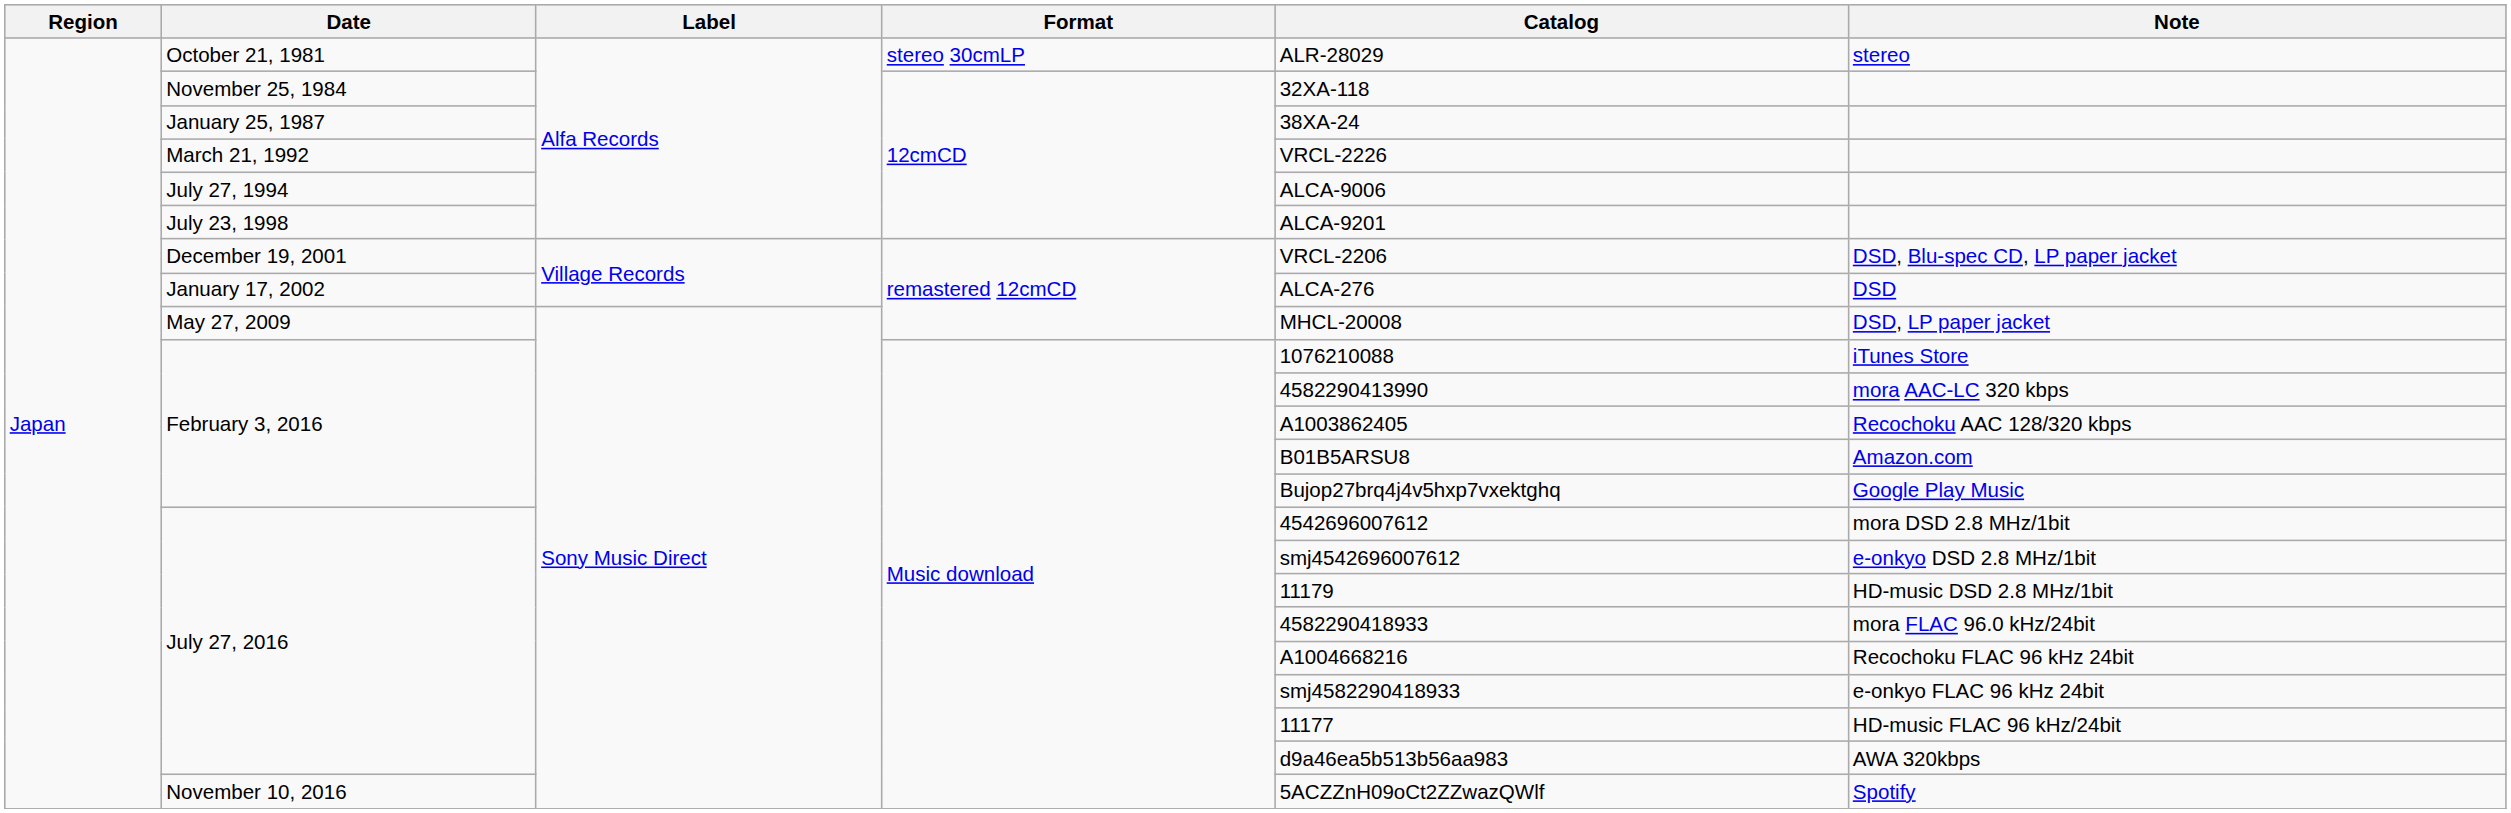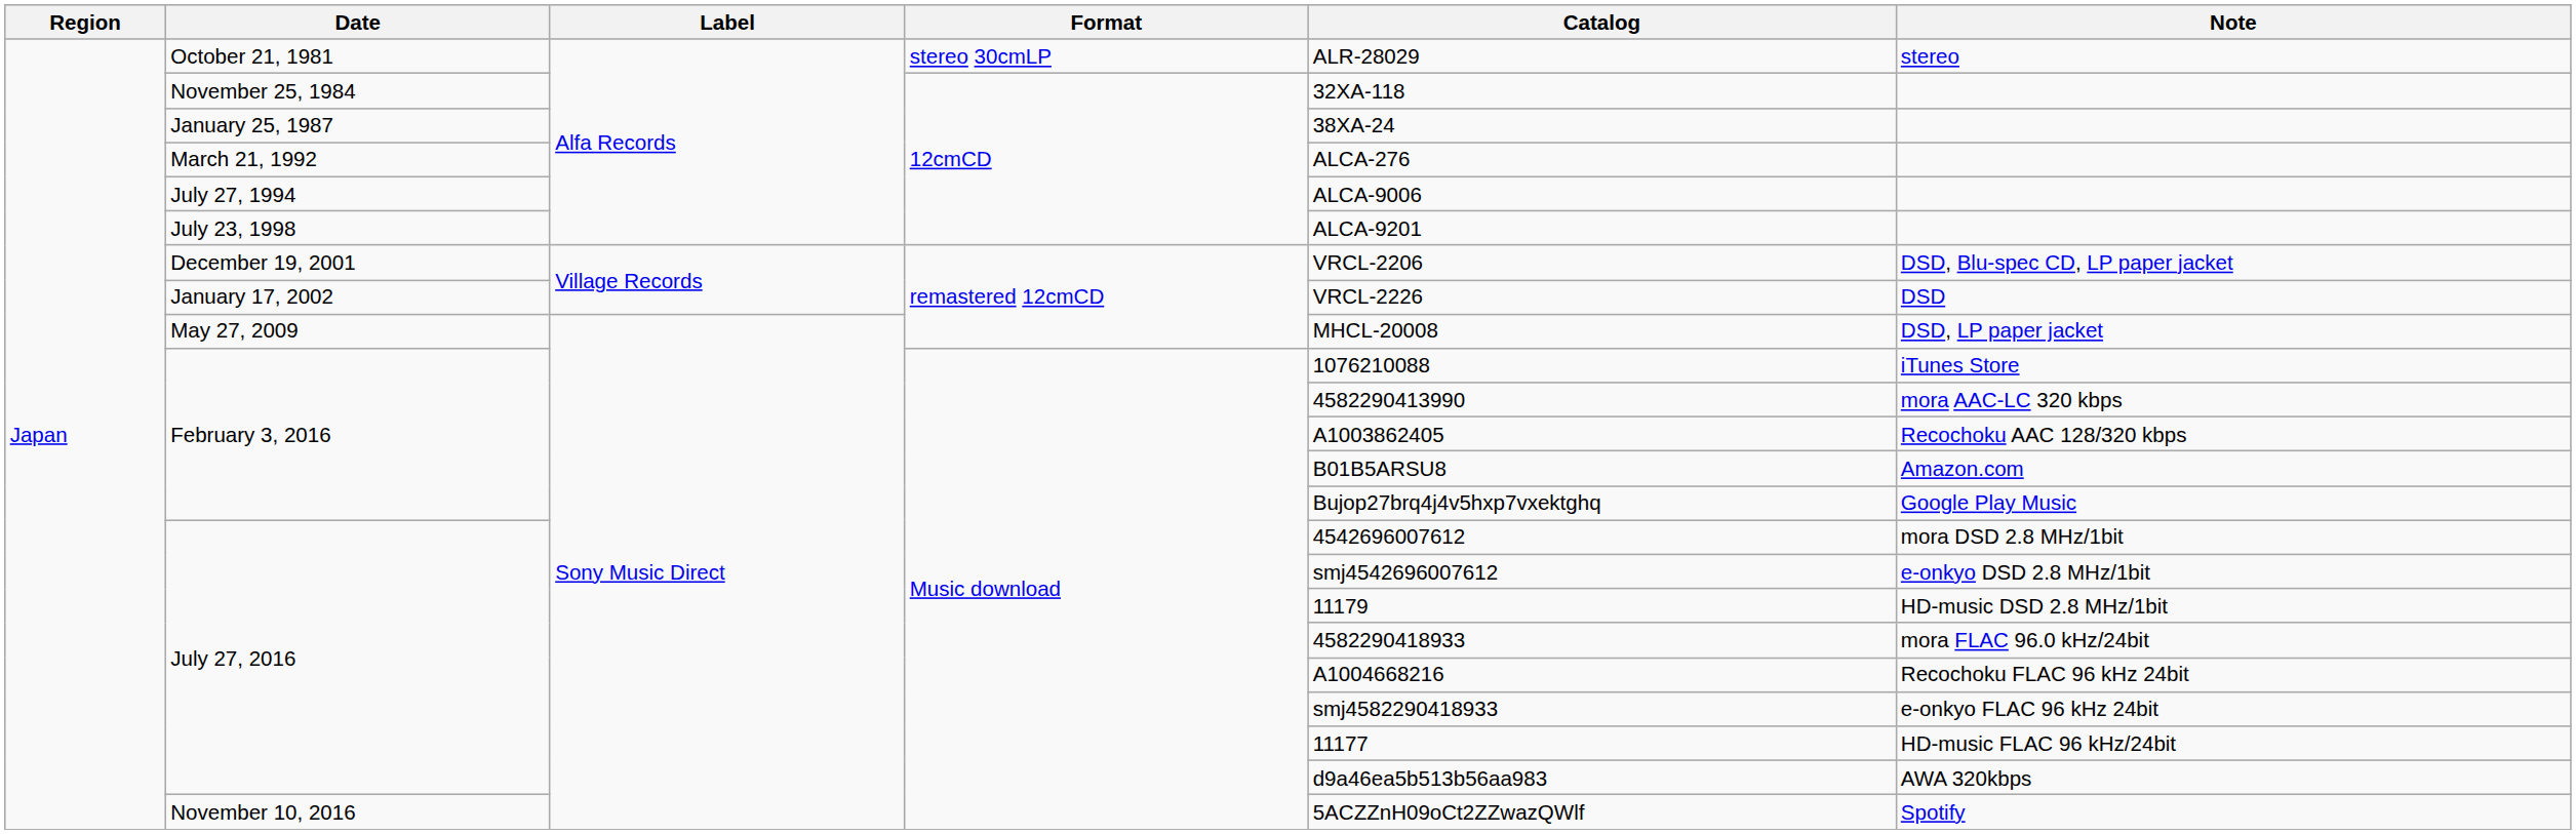 <table class="wikitable sortable" style="margin:0 auto; font-size:small; width:100%">
 <tr>
 <th>Region</th>
 <th>Date</th>
 <th>Label</th>
 <th>Format</th>
 <th>Catalog</th>
 <th>Note</th>
 </tr>
 <tr>
 <td rowspan="23"><a href='#'>Japan</a></td>
 <td>October 21, 1981</td>
 <td rowspan="6"><a href='#'>Alfa Records</a></td>
 <td><a href='#'>stereo</a> <a href='#'>30cmLP</a></td>
 <td>ALR-28029</td>
 <td><a href='#'>stereo</a></td>
 </tr>
 <tr>
 <td>November 25, 1984</td>
 <td rowspan="5"><a href='#'>12cmCD</a></td>
 <td>32XA-118</td>
 <td></td>
 </tr>
 <tr>
 <td>January 25, 1987</td>
 <td>38XA-24</td>
 <td></td>
 </tr>
 <tr>
 <td>March 21, 1992</td>
-<td>VRCL-2226</td>
+<td>ALCA-276</td>
 <td></td>
 </tr>
 <tr>
 <td>July 27, 1994</td>
 <td>ALCA-9006</td>
 <td></td>
 </tr>
 <tr>
 <td>July 23, 1998</td>
 <td>ALCA-9201</td>
 <td></td>
 </tr>
 <tr>
 <td>December 19, 2001</td>
 <td rowspan="2"><a href='#'>Village Records</a></td>
 <td rowspan="3"><a href='#'>remastered</a> <a href='#'>12cmCD</a></td>
 <td>VRCL-2206</td>
 <td><a href='#'>DSD</a>, <a href='#'>Blu-spec CD</a>, <a href='#'>LP paper jacket</a></td>
 </tr>
 <tr>
 <td>January 17, 2002</td>
-<td>ALCA-276</td>
+<td>VRCL-2226</td>
 <td><a href='#'>DSD</a></td>
 </tr>
 <tr>
 <td>May 27, 2009</td>
 <td rowspan="15"><a href='#'>Sony Music Direct</a></td>
 <td>MHCL-20008</td>
 <td><a href='#'>DSD</a>, <a href='#'>LP paper jacket</a></td>
 </tr>
 <tr>
 <td rowspan="5">February 3, 2016</td>
 <td rowspan="14"><a href='#'>Music download</a></td>
 <td>1076210088</td>
 <td><a href='#'>iTunes Store</a></td>
 </tr>
 <tr>
 <td>4582290413990</td>
 <td><a href='#'>mora</a> <a href='#'>AAC-LC</a> 320 kbps</td>
 </tr>
 <tr>
 <td>A1003862405</td>
 <td><a href='#'>Recochoku</a> AAC 128/320 kbps</td>
 </tr>
 <tr>
 <td>B01B5ARSU8</td>
 <td><a href='#'>Amazon.com</a></td>
 </tr>
 <tr>
 <td>Bujop27brq4j4v5hxp7vxektghq</td>
 <td><a href='#'>Google Play Music</a></td>
 </tr>
 <tr>
 <td rowspan="8">July 27, 2016</td>
 <td>4542696007612</td>
 <td>mora DSD 2.8 MHz/1bit</td>
 </tr>
 <tr>
 <td>smj4542696007612</td>
 <td><a href='#'>e-onkyo</a>  DSD 2.8 MHz/1bit</td>
 </tr>
 <tr>
 <td>11179</td>
 <td>HD-music  DSD 2.8 MHz/1bit</td>
 </tr>
 <tr>
 <td>4582290418933</td>
 <td>mora <a href='#'>FLAC</a> 96.0 kHz/24bit</td>
 </tr>
 <tr>
 <td>A1004668216</td>
 <td>Recochoku FLAC 96 kHz 24bit</td>
 </tr>
 <tr>
 <td>smj4582290418933</td>
 <td>e-onkyo FLAC 96 kHz 24bit</td>
 </tr>
 <tr>
 <td>11177</td>
 <td>HD-music FLAC 96 kHz/24bit</td>
 </tr>
 <tr>
 <td>d9a46ea5b513b56aa983</td>
 <td>AWA 320kbps</td>
 </tr>
 <tr>
 <td>November 10, 2016</td>
 <td>5ACZZnH09oCt2ZZwazQWlf</td>
 <td><a href='#'>Spotify</a></td>
 </tr>
 <tr>
 </tr>
 </table>
